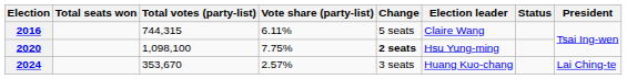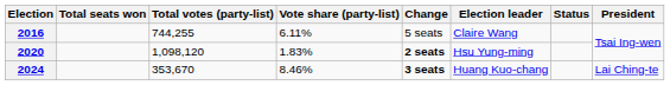 <table class="wikitable">
 <tr>
 <th>Election</th>
 <th>Total seats won</th>
 <th>Total votes (party-list)</th>
 <th>Vote share (party-list)</th>
 <th>Change</th>
 <th>Election leader</th>
 <th>Status</th>
 <th>President</th>
 </tr>
 <tr>
 <th><a href='#'><strong>2016</strong></a></th>
 <td></td>
-<td>744,315</td>
+<td>744,255</td>
 <td>6.11%</td>
 <td> 5 seats</td>
 <td><a href='#'>Claire Wang</a></td>
 <td></td>
 <td rowspan=2><a href='#'>Tsai Ing-wen</a></td>
 </tr>
 <tr>
 <th><a href='#'><strong>2020</strong></a></th>
 <td></td>
-<td>1,098,100</td>
-<td>7.75%</td>
+<td>1,098,120</td>
+<td>1.83%</td>
 <td><strong> 2 seats</strong></td>
 <td><a href='#'>Hsu Yung-ming</a></td>
 <td></td>
 </tr>
 <tr>
 <th><a href='#'><strong>2024</strong></a></th>
 <td></td>
 <td>353,670</td>
-<td>2.57%</td>
-<td> 3 seats</td>
+<td>8.46%</td>
+<td><strong> 3 seats</strong></td>
 <td><a href='#'>Huang Kuo-chang</a></td>
 <td></td>
 <td><a href='#'>Lai Ching-te</a></td>
 </tr>
 </table>
